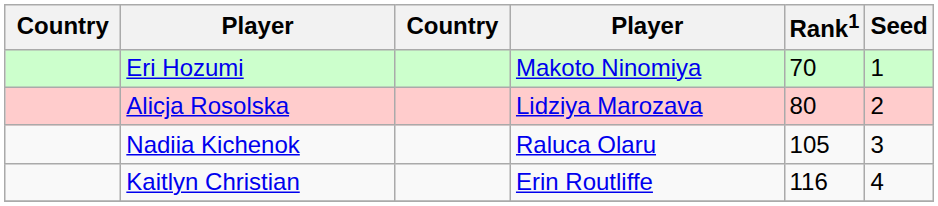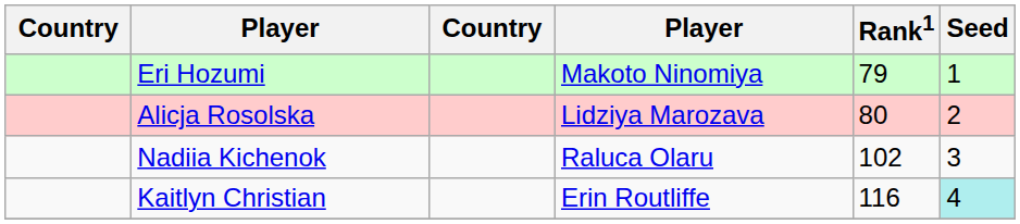 <table class="sortable wikitable">
 <tr>
 <th width="70">Country</th>
 <th width="175">Player</th>
 <th width="70">Country</th>
 <th width="175">Player</th>
 <th>Rank<sup>1</sup></th>
 <th>Seed</th>
 </tr>
 <tr style="background:#cfc;">
 <td></td>
 <td><a href='#'>Eri Hozumi</a></td>
 <td></td>
 <td><a href='#'>Makoto Ninomiya</a></td>
-<td>70</td>
+<td>79</td>
 <td>1</td>
 </tr>
 <tr style="background:#fcc;">
 <td></td>
 <td><a href='#'>Alicja Rosolska</a></td>
 <td></td>
 <td><a href='#'>Lidziya Marozava</a></td>
 <td>80</td>
 <td>2</td>
 </tr>
 <tr>
 <td></td>
 <td><a href='#'>Nadiia Kichenok</a></td>
 <td></td>
 <td><a href='#'>Raluca Olaru</a></td>
-<td>105</td>
+<td>102</td>
 <td>3</td>
 </tr>
 <tr>
 <td></td>
 <td><a href='#'>Kaitlyn Christian</a></td>
 <td></td>
 <td><a href='#'>Erin Routliffe</a></td>
 <td>116</td>
-<td>4</td>
+<td style="background: paleturquoise;">4</td>
 </tr>
 <tr>
 </tr>
 </table>
